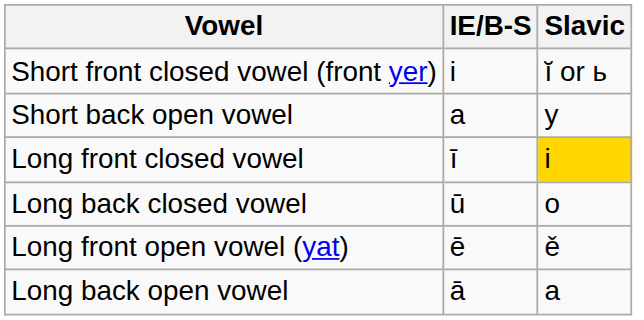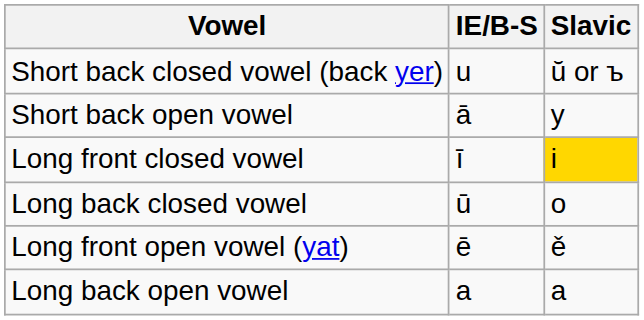 <table class="wikitable">
 <tr>
 <th>Vowel</th>
 <th>IE/B-S</th>
 <th>Slavic</th>
 </tr>
 <tr>
-<td>Short front closed vowel (front <a href='#'>yer</a>)</td>
-<td>i</td>
-<td>ĭ or ь</td>
+<td>Short back closed vowel (back <a href='#'>yer</a>)</td>
+<td>u</td>
+<td>ŭ or ъ</td>
 </tr>
 <tr>
 <td>Short back open vowel</td>
-<td>a</td>
+<td>ā</td>
 <td>y</td>
 </tr>
 <tr>
 <td>Long front closed vowel</td>
 <td>ī</td>
 <td style="background: gold;">i</td>
 </tr>
 <tr>
 <td>Long back closed vowel</td>
 <td>ū</td>
 <td>o</td>
 </tr>
 <tr>
 <td>Long front open vowel (<a href='#'>yat</a>)</td>
 <td>ē</td>
 <td>ě</td>
 </tr>
 <tr>
 <td>Long back open vowel</td>
-<td>ā</td>
+<td>a</td>
 <td>a</td>
 </tr>
 </table>
